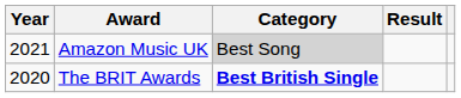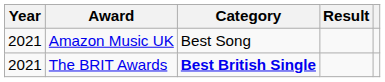 <table class="wikitable sortable plainrowheaders">
 <tr>
 <th scope="col">Year</th>
 <th scope="col">Award</th>
 <th scope="col">Category</th>
 <th scope="col">Result</th>
 <th scope="col"></th>
 </tr>
 <tr>
 <td>2021</td>
 <td><a href='#'>Amazon Music UK</a></td>
-<td style="background: lightgrey;">Best Song</td>
+<td>Best Song</td>
 <td></td>
 <td align="center"></td>
 </tr>
 <tr>
-<td>2020</td>
+<td>2021</td>
 <td><a href='#'>The BRIT Awards</a></td>
 <td><strong><a href='#'>Best British Single</a></strong></td>
 <td></td>
 <td align="center"></td>
 </tr>
 </table>
